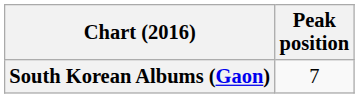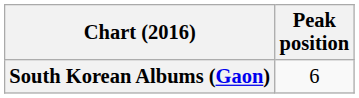 <table class="wikitable plainrowheaders" style="text-align:center;">
 <tr>
 <th>Chart (2016)</th>
 <th>Peak<br>position</th>
 </tr>
 <tr>
 <th scope="row">South Korean Albums (<a href='#'>Gaon</a>)</th>
-<td>7</td>
+<td>6</td>
 </tr>
 </table>
